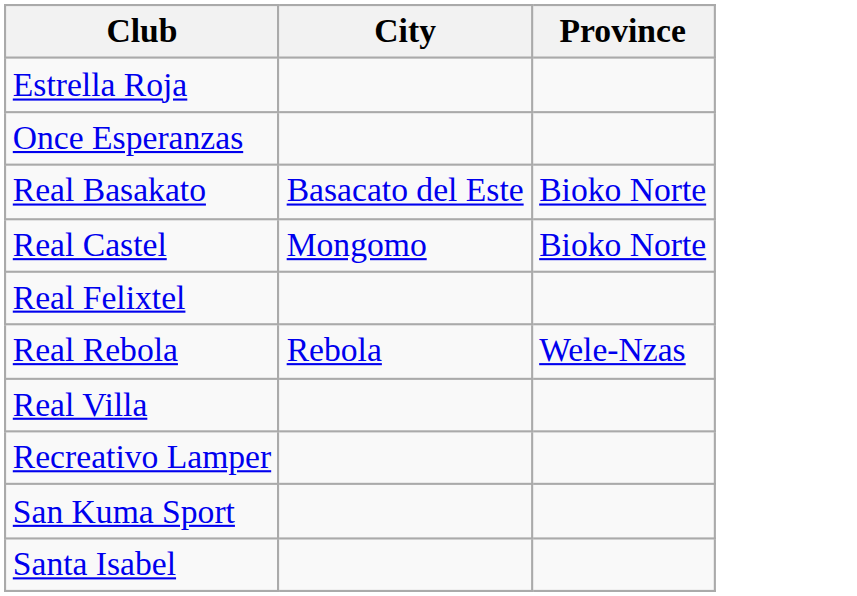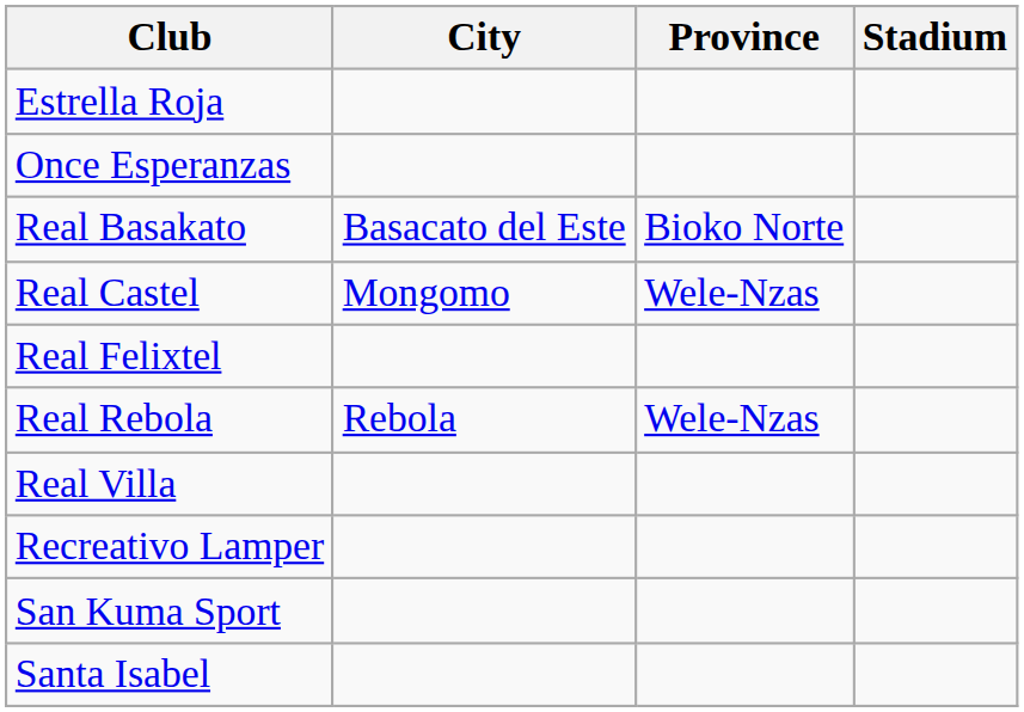 <table class="wikitable sortable">
 <tr>
 <th>Club</th>
 <th>City</th>
 <th>Province</th>
+<th>Stadium</th>
 </tr>
 <tr>
 <td><a href='#'>Estrella Roja</a></td>
+<td></td>
 <td></td>
 <td></td>
 </tr>
 <tr>
 <td><a href='#'>Once Esperanzas</a></td>
 <td></td>
 <td></td>
+<td></td>
 </tr>
 <tr>
 <td><a href='#'>Real Basakato</a></td>
 <td><a href='#'>Basacato del Este</a></td>
 <td><a href='#'>Bioko Norte</a></td>
+<td></td>
 </tr>
 <tr>
 <td><a href='#'>Real Castel</a></td>
 <td><a href='#'>Mongomo</a></td>
-<td><a href='#'>Bioko Norte</a></td>
+<td><a href='#'>Wele-Nzas</a></td>
+<td></td>
 </tr>
 <tr>
 <td><a href='#'>Real Felixtel</a></td>
+<td></td>
 <td></td>
 <td></td>
 </tr>
 <tr>
 <td><a href='#'>Real Rebola</a></td>
 <td><a href='#'>Rebola</a></td>
 <td><a href='#'>Wele-Nzas</a></td>
+<td></td>
 </tr>
 <tr>
 <td><a href='#'>Real Villa</a></td>
+<td></td>
 <td></td>
 <td></td>
 </tr>
 <tr>
 <td><a href='#'>Recreativo Lamper</a></td>
 <td></td>
 <td></td>
+<td></td>
 </tr>
 <tr>
 <td><a href='#'>San Kuma Sport</a></td>
+<td></td>
 <td></td>
 <td></td>
 </tr>
 <tr>
 <td><a href='#'>Santa Isabel</a></td>
 <td></td>
 <td></td>
+<td></td>
 </tr>
 </table>
